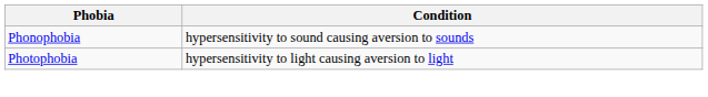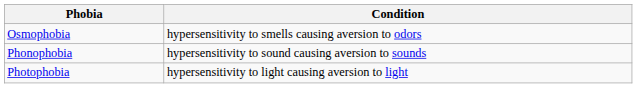 <table class="wikitable sortable" border="1">
 <tr>
 <th width="200px">Phobia</th>
 <th width="600px">Condition</th>
+</tr>
+<tr>
+<td><a href='#'>Osmophobia</a></td>
+<td>hypersensitivity to smells causing aversion to <a href='#'>odors</a></td>
 </tr>
 <tr>
 <td><a href='#'>Phonophobia</a></td>
 <td>hypersensitivity to sound causing aversion to <a href='#'>sounds</a></td>
 </tr>
 <tr>
 <td><a href='#'>Photophobia</a></td>
 <td>hypersensitivity to light causing aversion to <a href='#'>light</a></td>
 </tr>
 </table>
